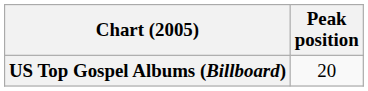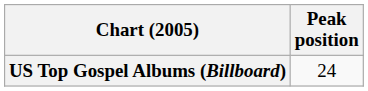 <table class="wikitable sortable plainrowheaders">
 <tr>
 <th scope="col">Chart (2005)</th>
 <th scope="col">Peak<br>position</th>
 </tr>
 <tr>
 <th scope="row">US Top Gospel Albums (<em>Billboard</em>)</th>
-<td align="center">20</td>
+<td align="center">24</td>
 </tr>
 </table>
